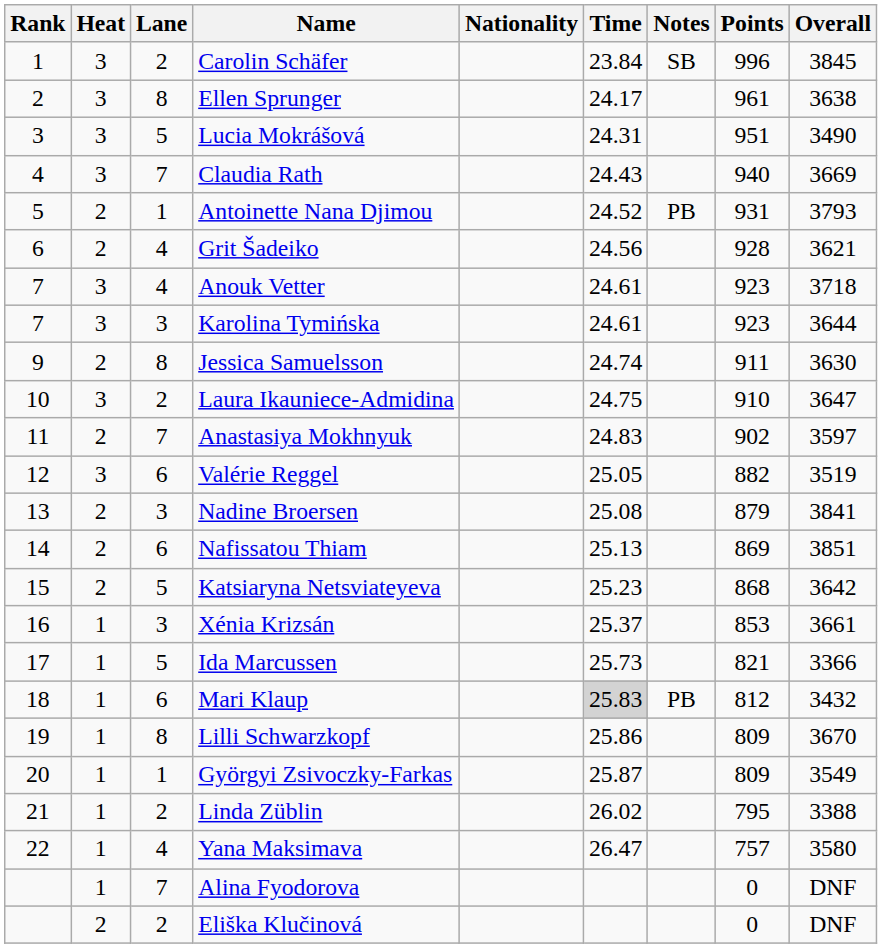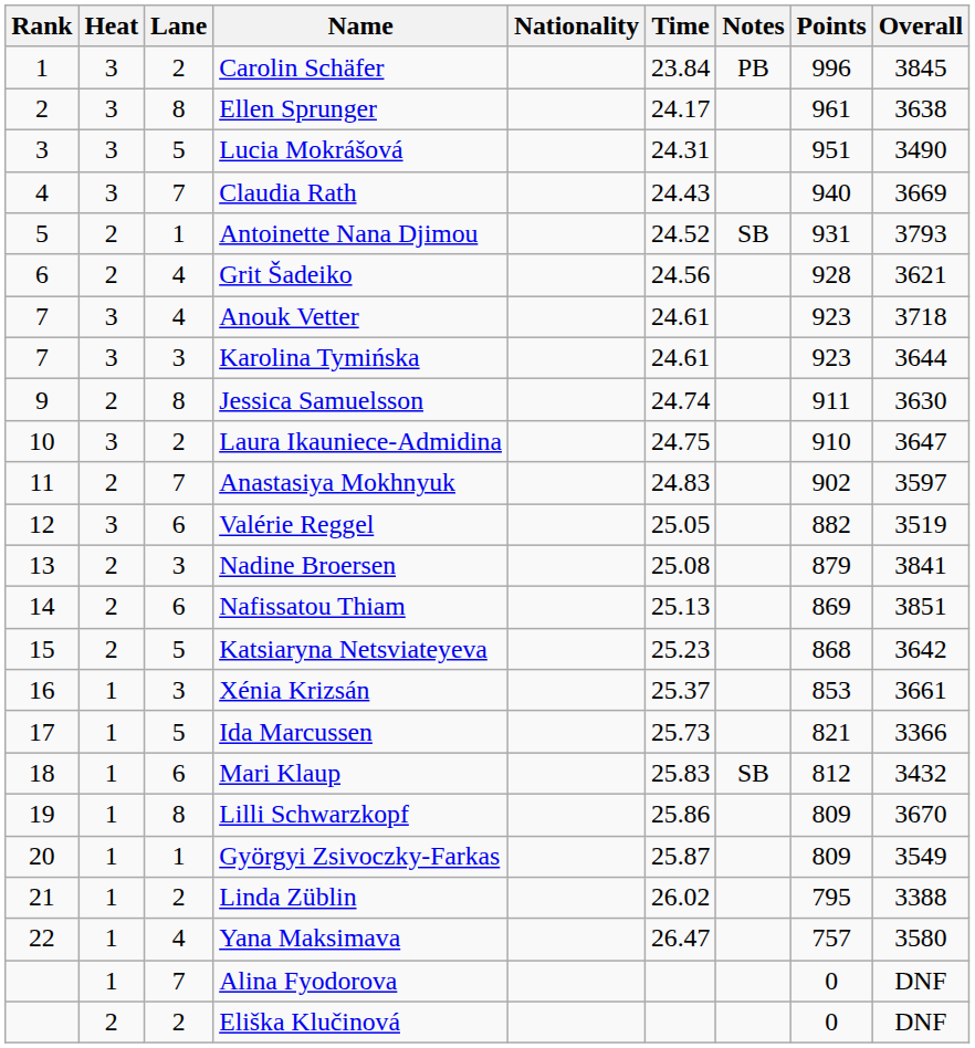 <table class="wikitable sortable" style="text-align:center">
 <tr>
 <th>Rank</th>
 <th>Heat</th>
 <th>Lane</th>
 <th>Name</th>
 <th>Nationality</th>
 <th>Time</th>
 <th>Notes</th>
 <th>Points</th>
 <th>Overall</th>
 </tr>
 <tr>
 <td>1</td>
 <td>3</td>
 <td>2</td>
 <td align="left"><a href='#'>Carolin Schäfer</a></td>
 <td align=left></td>
 <td>23.84</td>
-<td>SB</td>
+<td>PB</td>
 <td>996</td>
 <td>3845</td>
 </tr>
 <tr>
 <td>2</td>
 <td>3</td>
 <td>8</td>
 <td align="left"><a href='#'>Ellen Sprunger</a></td>
 <td align=left></td>
 <td>24.17</td>
 <td></td>
 <td>961</td>
 <td>3638</td>
 </tr>
 <tr>
 <td>3</td>
 <td>3</td>
 <td>5</td>
 <td align="left"><a href='#'>Lucia Mokrášová</a></td>
 <td align=left></td>
 <td>24.31</td>
 <td></td>
 <td>951</td>
 <td>3490</td>
 </tr>
 <tr>
 <td>4</td>
 <td>3</td>
 <td>7</td>
 <td align="left"><a href='#'>Claudia Rath</a></td>
 <td align=left></td>
 <td>24.43</td>
 <td></td>
 <td>940</td>
 <td>3669</td>
 </tr>
 <tr>
 <td>5</td>
 <td>2</td>
 <td>1</td>
 <td align="left"><a href='#'>Antoinette Nana Djimou</a></td>
 <td align=left></td>
 <td>24.52</td>
-<td>PB</td>
+<td>SB</td>
 <td>931</td>
 <td>3793</td>
 </tr>
 <tr>
 <td>6</td>
 <td>2</td>
 <td>4</td>
 <td align="left"><a href='#'>Grit Šadeiko</a></td>
 <td align=left></td>
 <td>24.56</td>
 <td></td>
 <td>928</td>
 <td>3621</td>
 </tr>
 <tr>
 <td>7</td>
 <td>3</td>
 <td>4</td>
 <td align="left"><a href='#'>Anouk Vetter</a></td>
 <td align=left></td>
 <td>24.61</td>
 <td></td>
 <td>923</td>
 <td>3718</td>
 </tr>
 <tr>
 <td>7</td>
 <td>3</td>
 <td>3</td>
 <td align="left"><a href='#'>Karolina Tymińska</a></td>
 <td align=left></td>
 <td>24.61</td>
 <td></td>
 <td>923</td>
 <td>3644</td>
 </tr>
 <tr>
 <td>9</td>
 <td>2</td>
 <td>8</td>
 <td align="left"><a href='#'>Jessica Samuelsson</a></td>
 <td align=left></td>
 <td>24.74</td>
 <td></td>
 <td>911</td>
 <td>3630</td>
 </tr>
 <tr>
 <td>10</td>
 <td>3</td>
 <td>2</td>
 <td align="left"><a href='#'>Laura Ikauniece-Admidina</a></td>
 <td align=left></td>
 <td>24.75</td>
 <td></td>
 <td>910</td>
 <td>3647</td>
 </tr>
 <tr>
 <td>11</td>
 <td>2</td>
 <td>7</td>
 <td align="left"><a href='#'>Anastasiya Mokhnyuk</a></td>
 <td align=left></td>
 <td>24.83</td>
 <td></td>
 <td>902</td>
 <td>3597</td>
 </tr>
 <tr>
 <td>12</td>
 <td>3</td>
 <td>6</td>
 <td align="left"><a href='#'>Valérie Reggel</a></td>
 <td align=left></td>
 <td>25.05</td>
 <td></td>
 <td>882</td>
 <td>3519</td>
 </tr>
 <tr>
 <td>13</td>
 <td>2</td>
 <td>3</td>
 <td align="left"><a href='#'>Nadine Broersen</a></td>
 <td align=left></td>
 <td>25.08</td>
 <td></td>
 <td>879</td>
 <td>3841</td>
 </tr>
 <tr>
 <td>14</td>
 <td>2</td>
 <td>6</td>
 <td align="left"><a href='#'>Nafissatou Thiam</a></td>
 <td align=left></td>
 <td>25.13</td>
 <td></td>
 <td>869</td>
 <td>3851</td>
 </tr>
 <tr>
 <td>15</td>
 <td>2</td>
 <td>5</td>
 <td align="left"><a href='#'>Katsiaryna Netsviateyeva</a></td>
 <td align=left></td>
 <td>25.23</td>
 <td></td>
 <td>868</td>
 <td>3642</td>
 </tr>
 <tr>
 <td>16</td>
 <td>1</td>
 <td>3</td>
 <td align="left"><a href='#'>Xénia Krizsán</a></td>
 <td align=left></td>
 <td>25.37</td>
 <td></td>
 <td>853</td>
 <td>3661</td>
 </tr>
 <tr>
 <td>17</td>
 <td>1</td>
 <td>5</td>
 <td align="left"><a href='#'>Ida Marcussen</a></td>
 <td align=left></td>
 <td>25.73</td>
 <td></td>
 <td>821</td>
 <td>3366</td>
 </tr>
 <tr>
 <td>18</td>
 <td>1</td>
 <td>6</td>
 <td align="left"><a href='#'>Mari Klaup</a></td>
 <td align=left></td>
-<td style="background: lightgrey;">25.83</td>
-<td>PB</td>
+<td>25.83</td>
+<td>SB</td>
 <td>812</td>
 <td>3432</td>
 </tr>
 <tr>
 <td>19</td>
 <td>1</td>
 <td>8</td>
 <td align="left"><a href='#'>Lilli Schwarzkopf</a></td>
 <td align=left></td>
 <td>25.86</td>
 <td></td>
 <td>809</td>
 <td>3670</td>
 </tr>
 <tr>
 <td>20</td>
 <td>1</td>
 <td>1</td>
 <td align="left"><a href='#'>Györgyi Zsivoczky-Farkas</a></td>
 <td align=left></td>
 <td>25.87</td>
 <td></td>
 <td>809</td>
 <td>3549</td>
 </tr>
 <tr>
 <td>21</td>
 <td>1</td>
 <td>2</td>
 <td align="left"><a href='#'>Linda Züblin</a></td>
 <td align=left></td>
 <td>26.02</td>
 <td></td>
 <td>795</td>
 <td>3388</td>
 </tr>
 <tr>
 <td>22</td>
 <td>1</td>
 <td>4</td>
 <td align="left"><a href='#'>Yana Maksimava</a></td>
 <td align=left></td>
 <td>26.47</td>
 <td></td>
 <td>757</td>
 <td>3580</td>
 </tr>
 <tr>
 <td></td>
 <td>1</td>
 <td>7</td>
 <td align="left"><a href='#'>Alina Fyodorova</a></td>
 <td align=left></td>
 <td></td>
 <td></td>
 <td>0</td>
 <td>DNF</td>
 </tr>
 <tr>
 <td></td>
 <td>2</td>
 <td>2</td>
 <td align="left"><a href='#'>Eliška Klučinová</a></td>
 <td align=left></td>
 <td></td>
 <td></td>
 <td>0</td>
 <td>DNF</td>
 </tr>
 </table>
